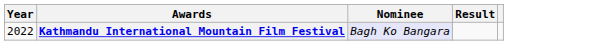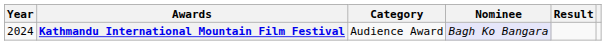 <table class="wikitable plainrowheaders">
 <tr>
 <th scope="col">Year</th>
 <th scope="col">Awards</th>
+<th scope="col">Category</th>
 <th scope="col">Nominee</th>
 <th scope="col">Result</th>
 <th scope="col" class="unsortable"></th>
 </tr>
 <tr>
-<td>2022</td>
+<td>2024</td>
 <th scope="row"><a href='#'>Kathmandu International Mountain Film Festival</a></th>
+<td>Audience Award</td>
 <td style="background: lavender;"><em>Bagh Ko Bangara</em></td>
 <td></td>
 <td style="text-align:center;"></td>
 </tr>
 </table>
